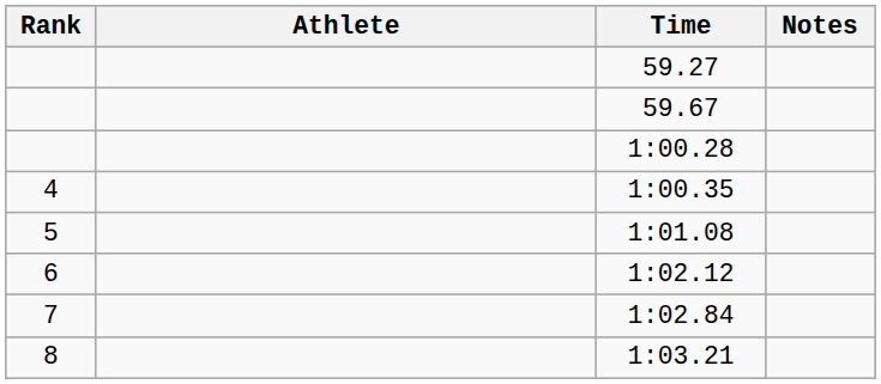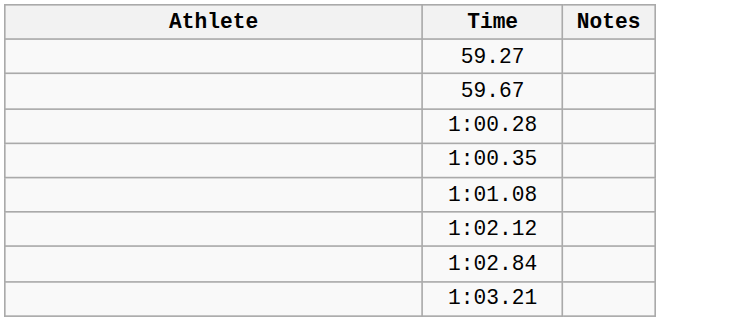 <table class="wikitable" style="text-align:center">
 <tr>
-<th width=40>Rank</th>
 <th width=250>Athlete</th>
 <th width=80>Time</th>
 <th width=50>Notes</th>
 </tr>
 <tr>
-<td></td>
 <td align=left></td>
 <td>59.27</td>
 <td></td>
 </tr>
 <tr>
-<td></td>
 <td align=left></td>
 <td>59.67</td>
 <td></td>
 </tr>
 <tr>
-<td></td>
 <td align=left></td>
 <td>1:00.28</td>
 <td></td>
 </tr>
 <tr>
-<td>4</td>
 <td align=left></td>
 <td>1:00.35</td>
 <td></td>
 </tr>
 <tr>
-<td>5</td>
 <td align=left></td>
 <td>1:01.08</td>
 <td></td>
 </tr>
 <tr>
-<td>6</td>
 <td align=left></td>
 <td>1:02.12</td>
 <td></td>
 </tr>
 <tr>
-<td>7</td>
 <td align=left></td>
 <td>1:02.84</td>
 <td></td>
 </tr>
 <tr>
-<td>8</td>
 <td align=left></td>
 <td>1:03.21</td>
 <td></td>
 </tr>
 </table>
